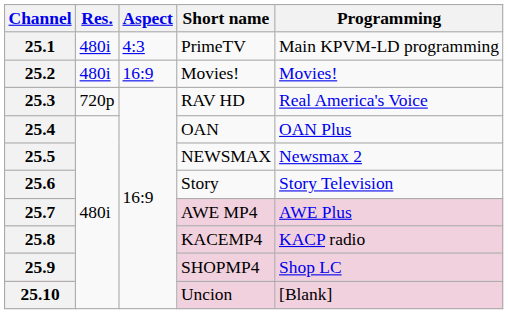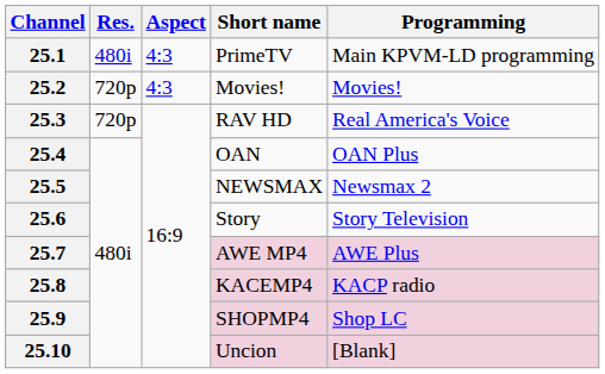 <table class="wikitable">
 <tr>
 <th scope = "col"><a href='#'>Channel</a></th>
 <th scope = "col"><a href='#'>Res.</a></th>
 <th scope = "col"><a href='#'>Aspect</a></th>
 <th scope = "col">Short name</th>
 <th scope = "col">Programming</th>
 </tr>
 <tr>
 <th scope = "row">25.1</th>
 <td><a href='#'>480i</a></td>
 <td><a href='#'>4:3</a></td>
 <td>PrimeTV</td>
 <td>Main KPVM-LD programming</td>
 </tr>
 <tr>
 <th scope = "row">25.2</th>
-<td><a href='#'>480i</a></td>
-<td><a href='#'>16:9</a></td>
+<td>720p</td>
+<td><a href='#'>4:3</a></td>
 <td>Movies!</td>
 <td><a href='#'>Movies!</a></td>
 </tr>
 <tr>
 <th scope = "row">25.3</th>
 <td>720p</td>
 <td rowspan=8>16:9</td>
 <td>RAV HD</td>
 <td><a href='#'>Real America's Voice</a></td>
 </tr>
 <tr>
 <th scope = "row">25.4</th>
 <td rowspan=7>480i</td>
 <td>OAN</td>
 <td><a href='#'>OAN Plus</a></td>
 </tr>
 <tr>
 <th scope = "row">25.5</th>
 <td>NEWSMAX</td>
 <td><a href='#'>Newsmax 2</a></td>
 </tr>
 <tr>
 <th scope = "row">25.6</th>
 <td>Story</td>
 <td><a href='#'>Story Television</a></td>
 </tr>
 <tr style="background-color: #f2d1de;">
 <th scope = "row">25.7</th>
 <td>AWE MP4</td>
 <td><a href='#'>AWE Plus</a> </td>
 </tr>
 <tr style="background-color: #f2d1de;">
 <th scope = "row">25.8</th>
 <td>KACEMP4</td>
 <td><a href='#'>KACP</a> radio </td>
 </tr>
 <tr style="background-color: #f2d1de;">
 <th scope = "row">25.9</th>
 <td>SHOPMP4</td>
 <td><a href='#'>Shop LC</a> </td>
 </tr>
 <tr style="background-color: #f2d1de;">
 <th scope = "row">25.10</th>
 <td>Uncion</td>
 <td>[Blank] </td>
 </tr>
 </table>
